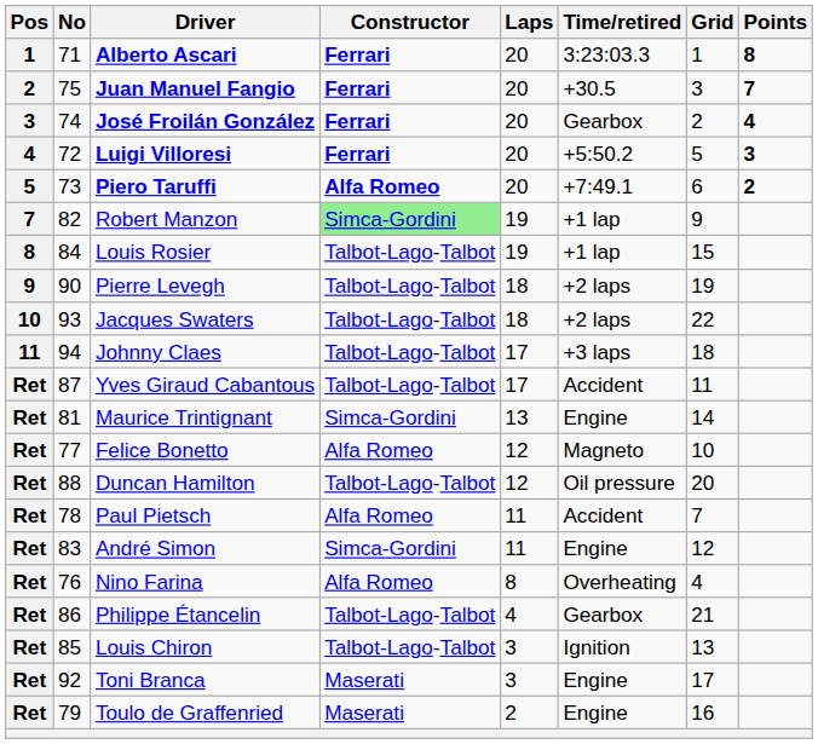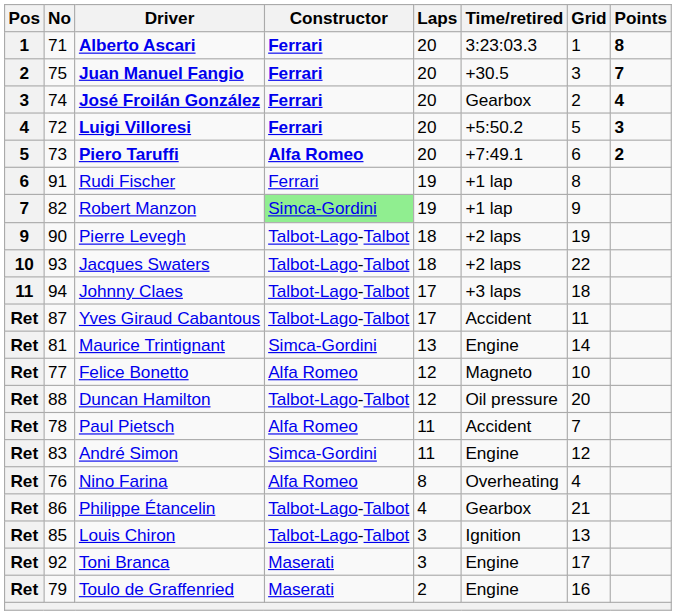 <table class="wikitable" style="font-size:95%;">
 <tr>
 <th>Pos</th>
 <th>No</th>
 <th>Driver</th>
 <th>Constructor</th>
 <th>Laps</th>
 <th>Time/retired</th>
 <th>Grid</th>
 <th>Points</th>
 </tr>
 <tr>
 <th>1</th>
 <td>71</td>
 <td> <strong><a href='#'>Alberto Ascari</a></strong></td>
 <td><strong><a href='#'>Ferrari</a></strong></td>
 <td>20</td>
 <td>3:23:03.3</td>
 <td>1</td>
 <td><strong>8</strong></td>
 </tr>
 <tr>
 <th>2</th>
 <td>75</td>
 <td> <strong><a href='#'>Juan Manuel Fangio</a></strong></td>
 <td><strong><a href='#'>Ferrari</a></strong></td>
 <td>20</td>
 <td>+30.5</td>
 <td>3</td>
 <td><strong>7</strong></td>
 </tr>
 <tr>
 <th>3</th>
 <td>74</td>
 <td> <strong><a href='#'>José Froilán González</a></strong></td>
 <td><strong><a href='#'>Ferrari</a></strong></td>
 <td>20</td>
 <td>Gearbox</td>
 <td>2</td>
 <td><strong>4</strong></td>
 </tr>
 <tr>
 <th>4</th>
 <td>72</td>
 <td> <strong><a href='#'>Luigi Villoresi</a></strong></td>
 <td><strong><a href='#'>Ferrari</a></strong></td>
 <td>20</td>
 <td>+5:50.2</td>
 <td>5</td>
 <td><strong>3</strong></td>
 </tr>
 <tr>
 <th>5</th>
 <td>73</td>
 <td> <strong><a href='#'>Piero Taruffi</a></strong></td>
 <td><strong><a href='#'>Alfa Romeo</a></strong></td>
 <td>20</td>
 <td>+7:49.1</td>
 <td>6</td>
 <td><strong>2</strong></td>
 </tr>
 <tr>
+<th>6</th>
+<td>91</td>
+<td> <a href='#'>Rudi Fischer</a></td>
+<td><a href='#'>Ferrari</a></td>
+<td>19</td>
+<td>+1 lap</td>
+<td>8</td>
+<td></td>
+</tr>
+<tr>
 <th>7</th>
 <td>82</td>
 <td> <a href='#'>Robert Manzon</a></td>
 <td style="background: lightgreen;"><a href='#'>Simca-Gordini</a></td>
 <td>19</td>
 <td>+1 lap</td>
 <td>9</td>
-<td></td>
-</tr>
-<tr>
-<th>8</th>
-<td>84</td>
-<td> <a href='#'>Louis Rosier</a></td>
-<td><a href='#'>Talbot-Lago</a>-<a href='#'>Talbot</a></td>
-<td>19</td>
-<td>+1 lap</td>
-<td>15</td>
 <td></td>
 </tr>
 <tr>
 <th>9</th>
 <td>90</td>
 <td> <a href='#'>Pierre Levegh</a></td>
 <td><a href='#'>Talbot-Lago</a>-<a href='#'>Talbot</a></td>
 <td>18</td>
 <td>+2 laps</td>
 <td>19</td>
 <td></td>
 </tr>
 <tr>
 <th>10</th>
 <td>93</td>
 <td> <a href='#'>Jacques Swaters</a></td>
 <td><a href='#'>Talbot-Lago</a>-<a href='#'>Talbot</a></td>
 <td>18</td>
 <td>+2 laps</td>
 <td>22</td>
 <td></td>
 </tr>
 <tr>
 <th>11</th>
 <td>94</td>
 <td> <a href='#'>Johnny Claes</a></td>
 <td><a href='#'>Talbot-Lago</a>-<a href='#'>Talbot</a></td>
 <td>17</td>
 <td>+3 laps</td>
 <td>18</td>
 <td></td>
 </tr>
 <tr>
 <th>Ret</th>
 <td>87</td>
 <td> <a href='#'>Yves Giraud Cabantous</a></td>
 <td><a href='#'>Talbot-Lago</a>-<a href='#'>Talbot</a></td>
 <td>17</td>
 <td>Accident</td>
 <td>11</td>
 <td></td>
 </tr>
 <tr>
 <th>Ret</th>
 <td>81</td>
 <td> <a href='#'>Maurice Trintignant</a></td>
 <td><a href='#'>Simca-Gordini</a></td>
 <td>13</td>
 <td>Engine</td>
 <td>14</td>
 <td></td>
 </tr>
 <tr>
 <th>Ret</th>
 <td>77</td>
 <td> <a href='#'>Felice Bonetto</a></td>
 <td><a href='#'>Alfa Romeo</a></td>
 <td>12</td>
 <td>Magneto</td>
 <td>10</td>
 <td></td>
 </tr>
 <tr>
 <th>Ret</th>
 <td>88</td>
 <td> <a href='#'>Duncan Hamilton</a></td>
 <td><a href='#'>Talbot-Lago</a>-<a href='#'>Talbot</a></td>
 <td>12</td>
 <td>Oil pressure</td>
 <td>20</td>
 <td></td>
 </tr>
 <tr>
 <th>Ret</th>
 <td>78</td>
 <td> <a href='#'>Paul Pietsch</a></td>
 <td><a href='#'>Alfa Romeo</a></td>
 <td>11</td>
 <td>Accident</td>
 <td>7</td>
 <td></td>
 </tr>
 <tr>
 <th>Ret</th>
 <td>83</td>
 <td> <a href='#'>André Simon</a></td>
 <td><a href='#'>Simca-Gordini</a></td>
 <td>11</td>
 <td>Engine</td>
 <td>12</td>
 <td></td>
 </tr>
 <tr>
 <th>Ret</th>
 <td>76</td>
 <td> <a href='#'>Nino Farina</a></td>
 <td><a href='#'>Alfa Romeo</a></td>
 <td>8</td>
 <td>Overheating</td>
 <td>4</td>
 <td></td>
 </tr>
 <tr>
 <th>Ret</th>
 <td>86</td>
 <td> <a href='#'>Philippe Étancelin</a></td>
 <td><a href='#'>Talbot-Lago</a>-<a href='#'>Talbot</a></td>
 <td>4</td>
 <td>Gearbox</td>
 <td>21</td>
 <td></td>
 </tr>
 <tr>
 <th>Ret</th>
 <td>85</td>
 <td> <a href='#'>Louis Chiron</a></td>
 <td><a href='#'>Talbot-Lago</a>-<a href='#'>Talbot</a></td>
 <td>3</td>
 <td>Ignition</td>
 <td>13</td>
 <td></td>
 </tr>
 <tr>
 <th>Ret</th>
 <td>92</td>
 <td> <a href='#'>Toni Branca</a></td>
 <td><a href='#'>Maserati</a></td>
 <td>3</td>
 <td>Engine</td>
 <td>17</td>
 <td></td>
 </tr>
 <tr>
 <th>Ret</th>
 <td>79</td>
 <td> <a href='#'>Toulo de Graffenried</a></td>
 <td><a href='#'>Maserati</a></td>
 <td>2</td>
 <td>Engine</td>
 <td>16</td>
 <td></td>
 </tr>
 <tr>
 <th colspan="8"></th>
 </tr>
 </table>
